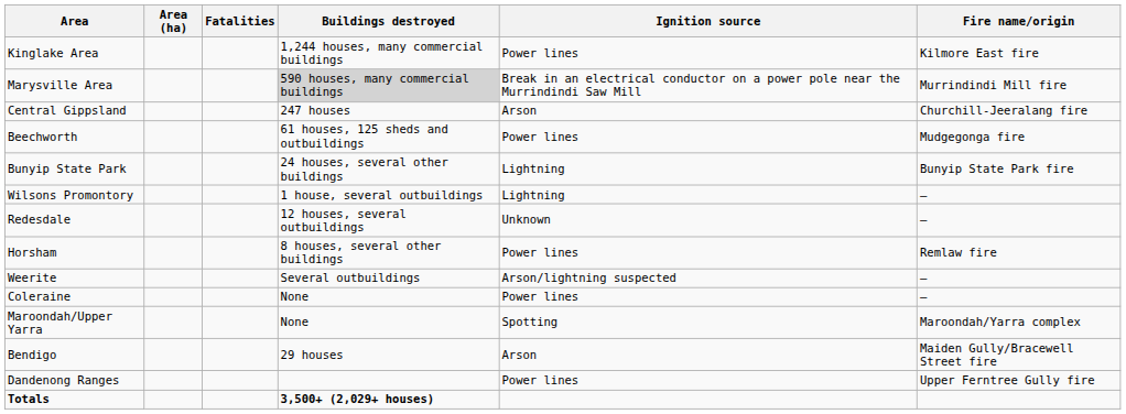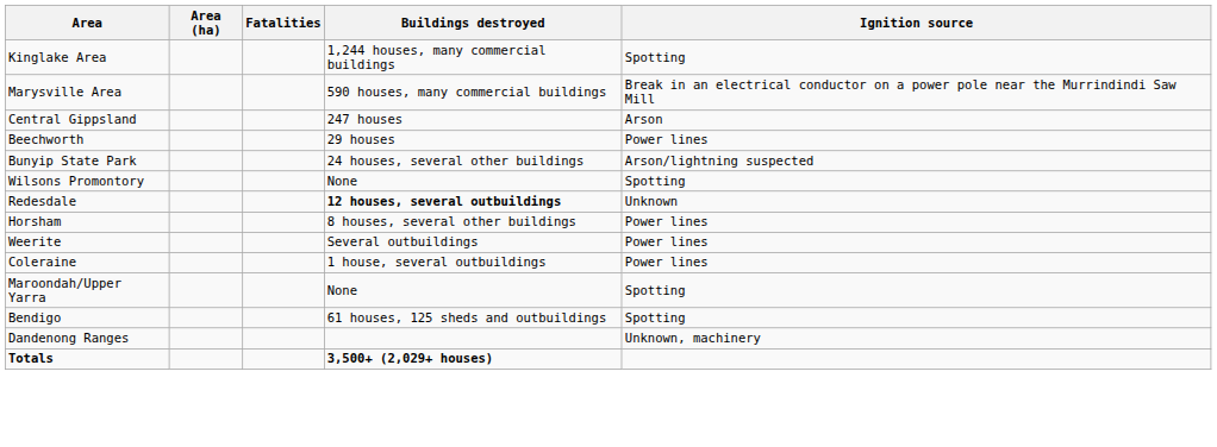 <table class="wikitable">
 <tr>
 <th>Area</th>
 <th>Area (ha)</th>
 <th>Fatalities</th>
 <th>Buildings destroyed</th>
 <th>Ignition source</th>
-<th>Fire name/origin</th>
 </tr>
 <tr>
 <td>Kinglake Area</td>
 <td></td>
 <td></td>
 <td>1,244 houses, many commercial buildings</td>
-<td>Power lines</td>
-<td>Kilmore East fire</td>
+<td>Spotting</td>
 </tr>
 <tr>
 <td>Marysville Area</td>
 <td></td>
 <td></td>
-<td style="background: lightgrey;">590 houses, many commercial buildings</td>
+<td>590 houses, many commercial buildings</td>
 <td>Break in an electrical conductor on a power pole near the Murrindindi Saw Mill</td>
-<td>Murrindindi Mill fire</td>
 </tr>
 <tr>
 <td>Central Gippsland</td>
 <td></td>
 <td></td>
 <td>247 houses</td>
 <td>Arson</td>
-<td>Churchill-Jeeralang fire</td>
 </tr>
 <tr>
 <td>Beechworth</td>
 <td></td>
 <td></td>
-<td>61 houses, 125 sheds and outbuildings</td>
+<td>29 houses</td>
 <td>Power lines</td>
-<td>Mudgegonga fire</td>
 </tr>
 <tr>
 <td>Bunyip State Park</td>
 <td></td>
 <td></td>
 <td>24 houses, several other buildings</td>
-<td>Lightning</td>
-<td>Bunyip State Park fire</td>
+<td>Arson/lightning suspected</td>
 </tr>
 <tr>
 <td>Wilsons Promontory</td>
 <td></td>
 <td></td>
-<td>1 house, several outbuildings</td>
-<td>Lightning</td>
-<td>–</td>
+<td>None</td>
+<td>Spotting</td>
 </tr>
 <tr>
 <td>Redesdale</td>
 <td></td>
 <td></td>
-<td>12 houses, several outbuildings</td>
+<td><strong>12 houses, several outbuildings</strong></td>
 <td>Unknown</td>
-<td>–</td>
 </tr>
 <tr>
 <td>Horsham</td>
 <td></td>
 <td></td>
 <td>8 houses, several other buildings</td>
 <td>Power lines</td>
-<td>Remlaw fire</td>
 </tr>
 <tr>
 <td>Weerite</td>
 <td></td>
 <td></td>
 <td>Several outbuildings</td>
-<td>Arson/lightning suspected</td>
-<td>–</td>
+<td>Power lines</td>
 </tr>
 <tr>
 <td>Coleraine</td>
 <td></td>
 <td></td>
-<td>None</td>
+<td>1 house, several outbuildings</td>
 <td>Power lines</td>
-<td>–</td>
 </tr>
 <tr>
 <td>Maroondah/Upper Yarra</td>
 <td></td>
 <td></td>
 <td>None</td>
 <td>Spotting</td>
-<td>Maroondah/Yarra complex</td>
 </tr>
 <tr>
 <td>Bendigo</td>
 <td></td>
 <td></td>
-<td>29 houses</td>
-<td>Arson</td>
-<td>Maiden Gully/Bracewell Street fire</td>
+<td>61 houses, 125 sheds and outbuildings</td>
+<td>Spotting</td>
 </tr>
 <tr>
 <td>Dandenong Ranges</td>
 <td></td>
 <td></td>
 <td></td>
-<td>Power lines</td>
-<td>Upper Ferntree Gully fire</td>
+<td>Unknown, machinery</td>
 </tr>
 <tr>
 <td><strong>Totals</strong></td>
 <td></td>
 <td></td>
 <td><strong>3,500+ (2,029+ houses)</strong></td>
 <td></td>
-<td></td>
 </tr>
 </table>
